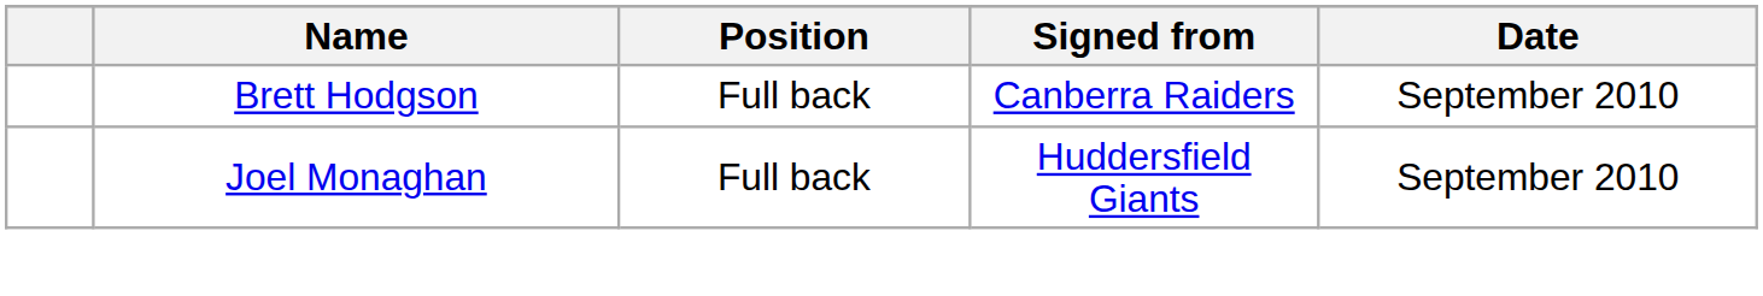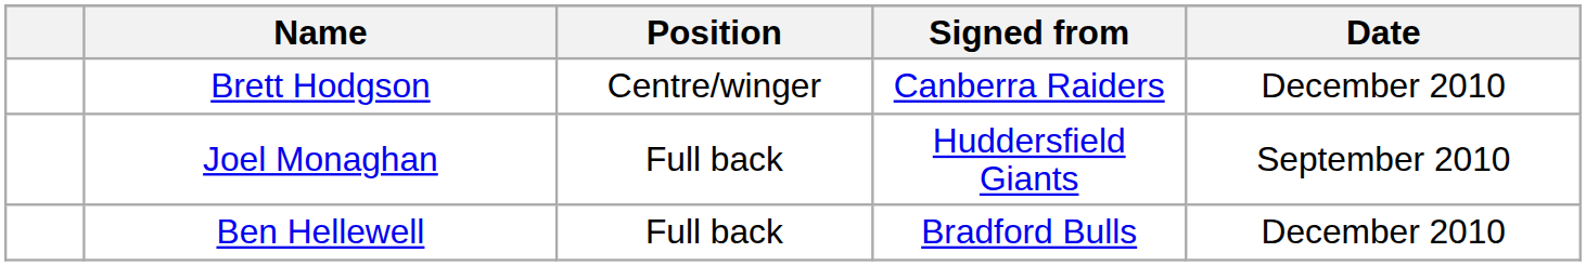 <table class="wikitable sortable" width="100%" style="font-size:85%">
 <tr bgcolor="#efefef">
 </tr>
 <tr bgcolor="#efefef">
 <th width=5%></th>
 <th width=30%>Name</th>
 <th !width=30%>Position</th>
 <th width=20%>Signed from</th>
 <th width=25%>Date</th>
 </tr>
 <tr bgcolor=#FFFFFF>
 <td align=center></td>
 <td align=center><a href='#'>Brett Hodgson</a></td>
-<td align=center>Full back</td>
+<td align=center>Centre/winger</td>
 <td align=center> <a href='#'>Canberra Raiders</a></td>
-<td align=center>September 2010</td>
+<td align=center>December 2010</td>
 </tr>
 <tr bgcolor=#FFFFFF>
 <td align=center></td>
 <td align=center><a href='#'>Joel Monaghan</a></td>
 <td align=center>Full back</td>
 <td align=center> <a href='#'>Huddersfield Giants</a></td>
 <td align=center>September 2010</td>
 </tr>
+<tr bgcolor=#FFFFFF>
+<td align=center></td>
+<td align=center><a href='#'>Ben Hellewell</a></td>
+<td align=center>Full back</td>
+<td align=center> <a href='#'>Bradford Bulls</a></td>
+<td align=center>December 2010</td>
+</tr>
 </table>
